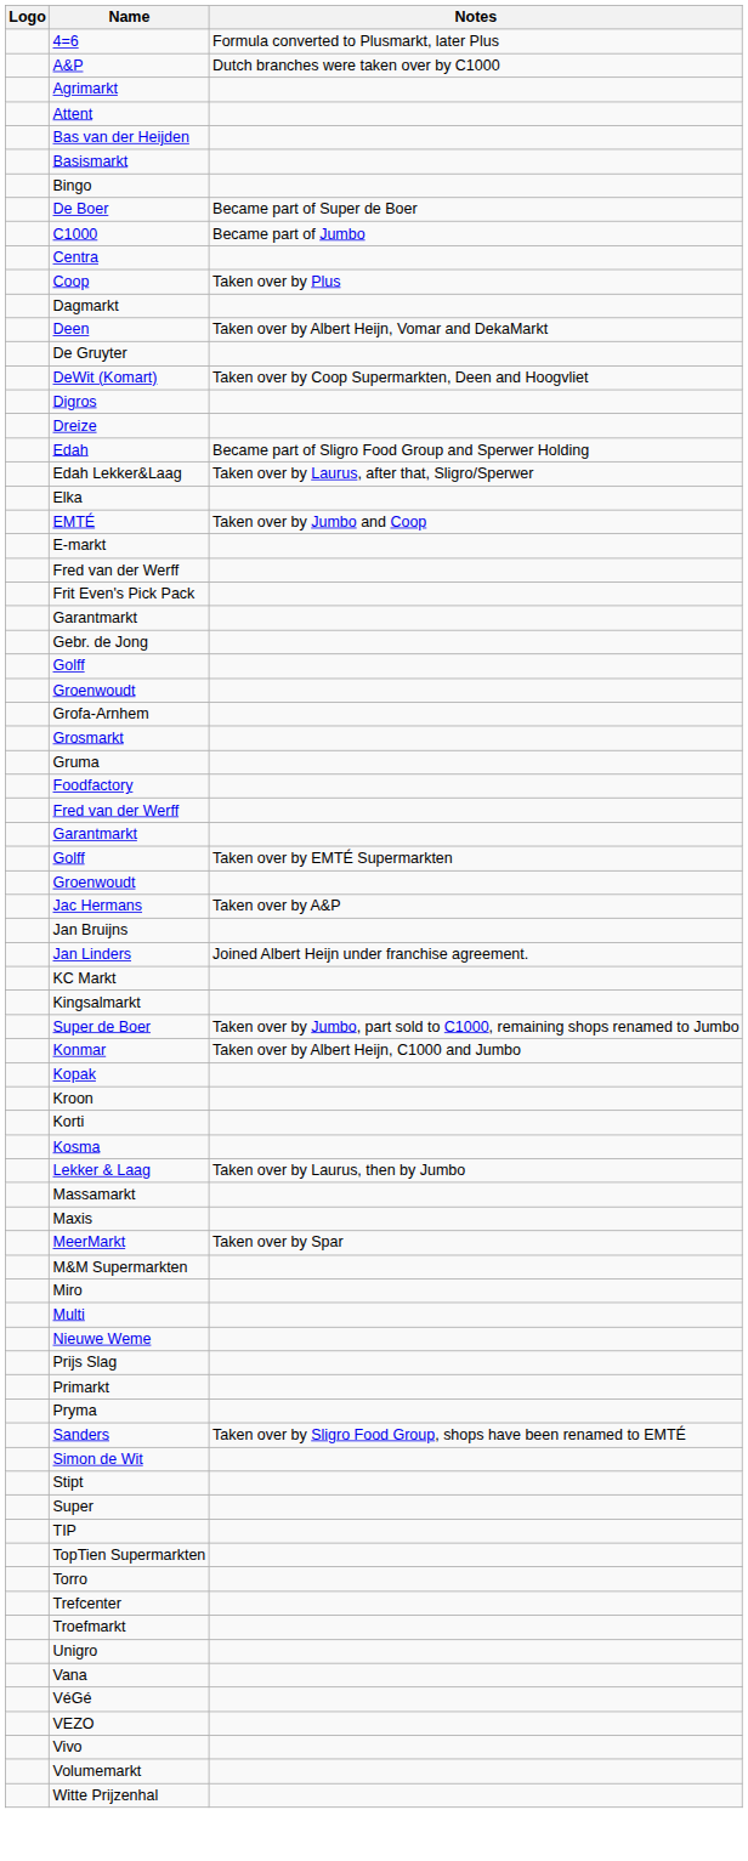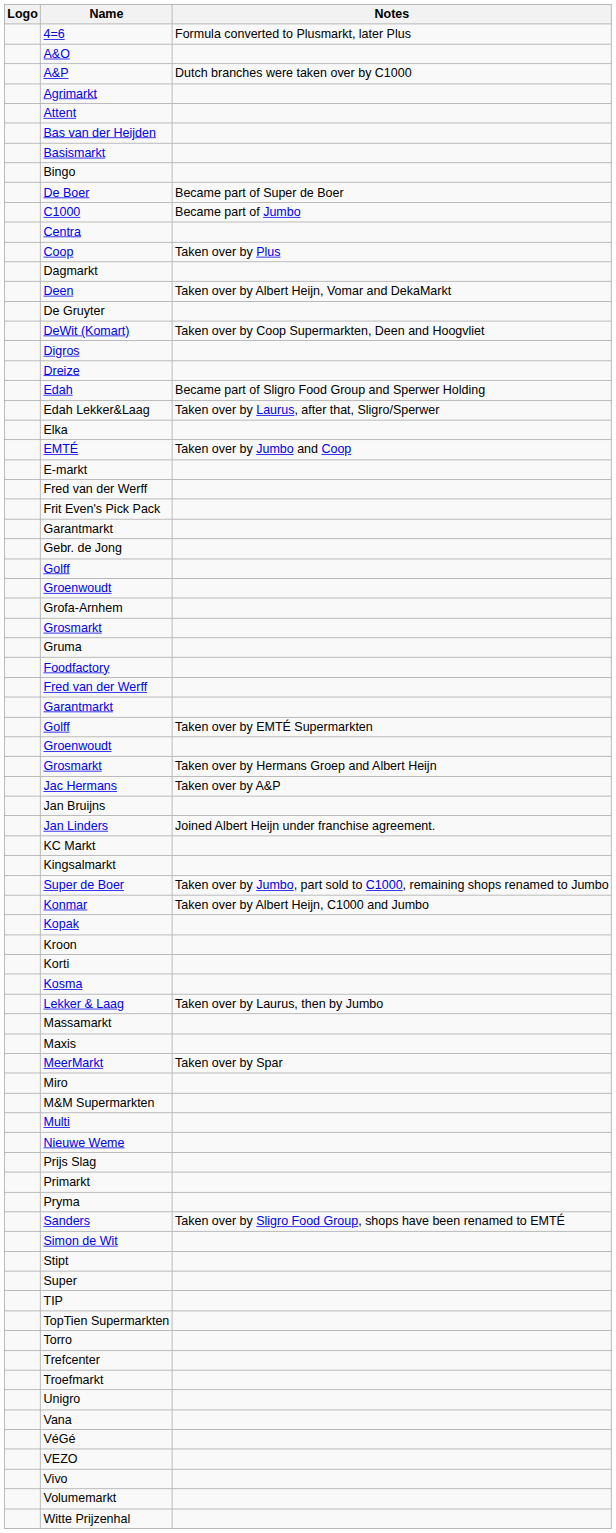 <table class="wikitable">
 <tr>
 <th>Logo</th>
 <th>Name</th>
 <th>Notes</th>
 </tr>
 <tr>
 <td></td>
 <td><a href='#'>4=6</a></td>
 <td>Formula converted to Plusmarkt, later Plus</td>
+</tr>
+<tr>
+<td></td>
+<td><a href='#'>A&O</a></td>
+<td></td>
 </tr>
 <tr>
 <td></td>
 <td><a href='#'>A&P</a></td>
 <td>Dutch branches were taken over by C1000</td>
 </tr>
 <tr>
 <td></td>
 <td><a href='#'>Agrimarkt</a></td>
 <td></td>
 </tr>
 <tr>
 <td></td>
 <td><a href='#'>Attent</a></td>
 <td></td>
 </tr>
 <tr>
 <td></td>
 <td><a href='#'>Bas van der Heijden</a></td>
 <td></td>
 </tr>
 <tr>
 <td></td>
 <td><a href='#'>Basismarkt</a></td>
 <td></td>
 </tr>
 <tr>
 <td></td>
 <td>Bingo</td>
 <td></td>
 </tr>
 <tr>
 <td></td>
 <td><a href='#'>De Boer</a></td>
 <td>Became part of Super de Boer</td>
 </tr>
 <tr>
 <td></td>
 <td><a href='#'>C1000</a></td>
 <td>Became part of <a href='#'>Jumbo</a></td>
 </tr>
 <tr>
 <td></td>
 <td><a href='#'>Centra</a></td>
 <td></td>
 </tr>
 <tr>
 <td></td>
 <td><a href='#'>Coop</a></td>
 <td>Taken over by <a href='#'>Plus</a></td>
 </tr>
 <tr>
 <td></td>
 <td>Dagmarkt</td>
 <td></td>
 </tr>
 <tr>
 <td></td>
 <td><a href='#'>Deen</a></td>
 <td>Taken over by Albert Heijn, Vomar and DekaMarkt</td>
 </tr>
 <tr>
 <td></td>
 <td>De Gruyter</td>
 <td></td>
 </tr>
 <tr>
 <td></td>
 <td><a href='#'>DeWit (Komart)</a></td>
 <td>Taken over by Coop Supermarkten, Deen and Hoogvliet</td>
 </tr>
 <tr>
 <td></td>
 <td><a href='#'>Digros</a></td>
 <td></td>
 </tr>
 <tr>
 <td></td>
 <td><a href='#'>Dreize</a></td>
 <td></td>
 </tr>
 <tr>
 <td></td>
 <td><a href='#'>Edah</a></td>
 <td>Became part of Sligro Food Group and Sperwer Holding</td>
 </tr>
 <tr>
 <td></td>
 <td>Edah Lekker&Laag</td>
 <td>Taken over by <a href='#'>Laurus</a>, after that, Sligro/Sperwer</td>
 </tr>
 <tr>
 <td></td>
 <td>Elka</td>
 <td></td>
 </tr>
 <tr>
 <td></td>
 <td><a href='#'>EMTÉ</a></td>
 <td>Taken over by <a href='#'>Jumbo</a> and <a href='#'>Coop</a></td>
 </tr>
 <tr>
 <td></td>
 <td>E-markt</td>
 <td></td>
 </tr>
 <tr>
 <td></td>
 <td>Fred van der Werff</td>
 <td></td>
 </tr>
 <tr>
 <td></td>
 <td>Frit Even's Pick Pack</td>
 <td></td>
 </tr>
 <tr>
 <td></td>
 <td>Garantmarkt</td>
 <td></td>
 </tr>
 <tr>
 <td></td>
 <td>Gebr. de Jong</td>
 <td></td>
 </tr>
 <tr>
 <td></td>
 <td><a href='#'>Golff</a></td>
 <td></td>
 </tr>
 <tr>
 <td></td>
 <td><a href='#'>Groenwoudt</a></td>
 <td></td>
 </tr>
 <tr>
 <td></td>
 <td>Grofa-Arnhem</td>
 <td></td>
 </tr>
 <tr>
 <td></td>
 <td><a href='#'>Grosmarkt</a></td>
 <td></td>
 </tr>
 <tr>
 <td></td>
 <td>Gruma</td>
 <td></td>
 </tr>
 <tr>
 <td></td>
 <td><a href='#'>Foodfactory</a></td>
 <td></td>
 </tr>
 <tr>
 <td></td>
 <td><a href='#'>Fred van der Werff</a></td>
 <td></td>
 </tr>
 <tr>
 <td></td>
 <td><a href='#'>Garantmarkt</a></td>
 <td></td>
 </tr>
 <tr>
 <td></td>
 <td><a href='#'>Golff</a></td>
 <td>Taken over by EMTÉ Supermarkten</td>
 </tr>
 <tr>
 <td></td>
 <td><a href='#'>Groenwoudt</a></td>
 <td></td>
 </tr>
 <tr>
 <td></td>
+<td><a href='#'>Grosmarkt</a></td>
+<td>Taken over by Hermans Groep and Albert Heijn</td>
+</tr>
+<tr>
+<td></td>
 <td><a href='#'>Jac Hermans</a></td>
 <td>Taken over by A&P</td>
 </tr>
 <tr>
 <td></td>
 <td>Jan Bruijns</td>
 <td></td>
 </tr>
 <tr>
 <td></td>
 <td><a href='#'>Jan Linders</a></td>
 <td>Joined Albert Heijn under franchise agreement.</td>
 </tr>
 <tr>
 <td></td>
 <td>KC Markt</td>
 <td></td>
 </tr>
 <tr>
 <td></td>
 <td>Kingsalmarkt</td>
 <td></td>
 </tr>
 <tr>
 <td></td>
 <td><a href='#'>Super de Boer</a></td>
 <td>Taken over by <a href='#'>Jumbo</a>, part sold to <a href='#'>C1000</a>, remaining shops renamed to Jumbo</td>
 </tr>
 <tr>
 <td></td>
 <td><a href='#'>Konmar</a></td>
 <td>Taken over by Albert Heijn, C1000 and Jumbo</td>
 </tr>
 <tr>
 <td></td>
 <td><a href='#'>Kopak</a></td>
 <td></td>
 </tr>
 <tr>
 <td></td>
 <td>Kroon</td>
 <td></td>
 </tr>
 <tr>
 <td></td>
 <td>Korti</td>
 <td></td>
 </tr>
 <tr>
 <td></td>
 <td><a href='#'>Kosma</a></td>
 <td></td>
 </tr>
 <tr>
 <td></td>
 <td><a href='#'>Lekker & Laag</a></td>
 <td>Taken over by Laurus, then by Jumbo</td>
 </tr>
 <tr>
 <td></td>
 <td>Massamarkt</td>
 <td></td>
 </tr>
 <tr>
 <td></td>
 <td>Maxis</td>
 <td></td>
 </tr>
 <tr>
 <td></td>
 <td><a href='#'>MeerMarkt</a></td>
 <td>Taken over by Spar</td>
 </tr>
 <tr>
 <td></td>
-<td>M&M Supermarkten</td>
+<td>Miro</td>
 <td></td>
 </tr>
 <tr>
 <td></td>
-<td>Miro</td>
+<td>M&M Supermarkten</td>
 <td></td>
 </tr>
 <tr>
 <td></td>
 <td><a href='#'>Multi</a></td>
 <td></td>
 </tr>
 <tr>
 <td></td>
 <td><a href='#'>Nieuwe Weme</a></td>
 <td></td>
 </tr>
 <tr>
 <td></td>
 <td>Prijs Slag</td>
 <td></td>
 </tr>
 <tr>
 <td></td>
 <td>Primarkt</td>
 <td></td>
 </tr>
 <tr>
 <td></td>
 <td>Pryma</td>
 <td></td>
 </tr>
 <tr>
 <td></td>
 <td><a href='#'>Sanders</a></td>
 <td>Taken over by <a href='#'>Sligro Food Group</a>, shops have been renamed to EMTÉ</td>
 </tr>
 <tr>
 <td></td>
 <td><a href='#'>Simon de Wit</a></td>
 <td></td>
 </tr>
 <tr>
 <td></td>
 <td>Stipt</td>
 <td></td>
 </tr>
 <tr>
 <td></td>
 <td>Super</td>
 <td></td>
 </tr>
 <tr>
 <td></td>
 <td>TIP</td>
 <td></td>
 </tr>
 <tr>
 <td></td>
 <td>TopTien Supermarkten</td>
 <td></td>
 </tr>
 <tr>
 <td></td>
 <td>Torro</td>
 <td></td>
 </tr>
 <tr>
 <td></td>
 <td>Trefcenter</td>
 <td></td>
 </tr>
 <tr>
 <td></td>
 <td>Troefmarkt</td>
 <td></td>
 </tr>
 <tr>
 <td></td>
 <td>Unigro</td>
 <td></td>
 </tr>
 <tr>
 <td></td>
 <td>Vana</td>
 <td></td>
 </tr>
 <tr>
 <td></td>
 <td>VéGé</td>
 <td></td>
 </tr>
 <tr>
 <td></td>
 <td>VEZO</td>
 <td></td>
 </tr>
 <tr>
 <td></td>
 <td>Vivo</td>
 <td></td>
 </tr>
 <tr>
 <td></td>
 <td>Volumemarkt</td>
 <td></td>
 </tr>
 <tr>
 <td></td>
 <td>Witte Prijzenhal</td>
 <td></td>
 </tr>
 </table>
